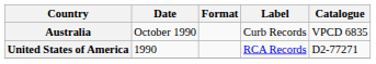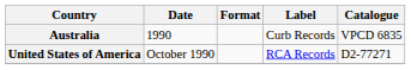 <table class="wikitable plainrowheaders">
 <tr>
 <th scope="col">Country</th>
 <th scope="col">Date</th>
 <th scope="col">Format</th>
 <th scope="col">Label</th>
 <th scope="col">Catalogue</th>
 </tr>
 <tr>
 <th scope="row">Australia</th>
-<td>October 1990</td>
+<td>1990</td>
 <td></td>
 <td>Curb Records</td>
 <td>VPCD 6835</td>
 </tr>
 <tr>
 <th scope="row">United States of America</th>
-<td>1990</td>
+<td>October 1990</td>
 <td></td>
 <td><a href='#'>RCA Records</a></td>
 <td>D2-77271</td>
 </tr>
 <tr>
 </tr>
 </table>
